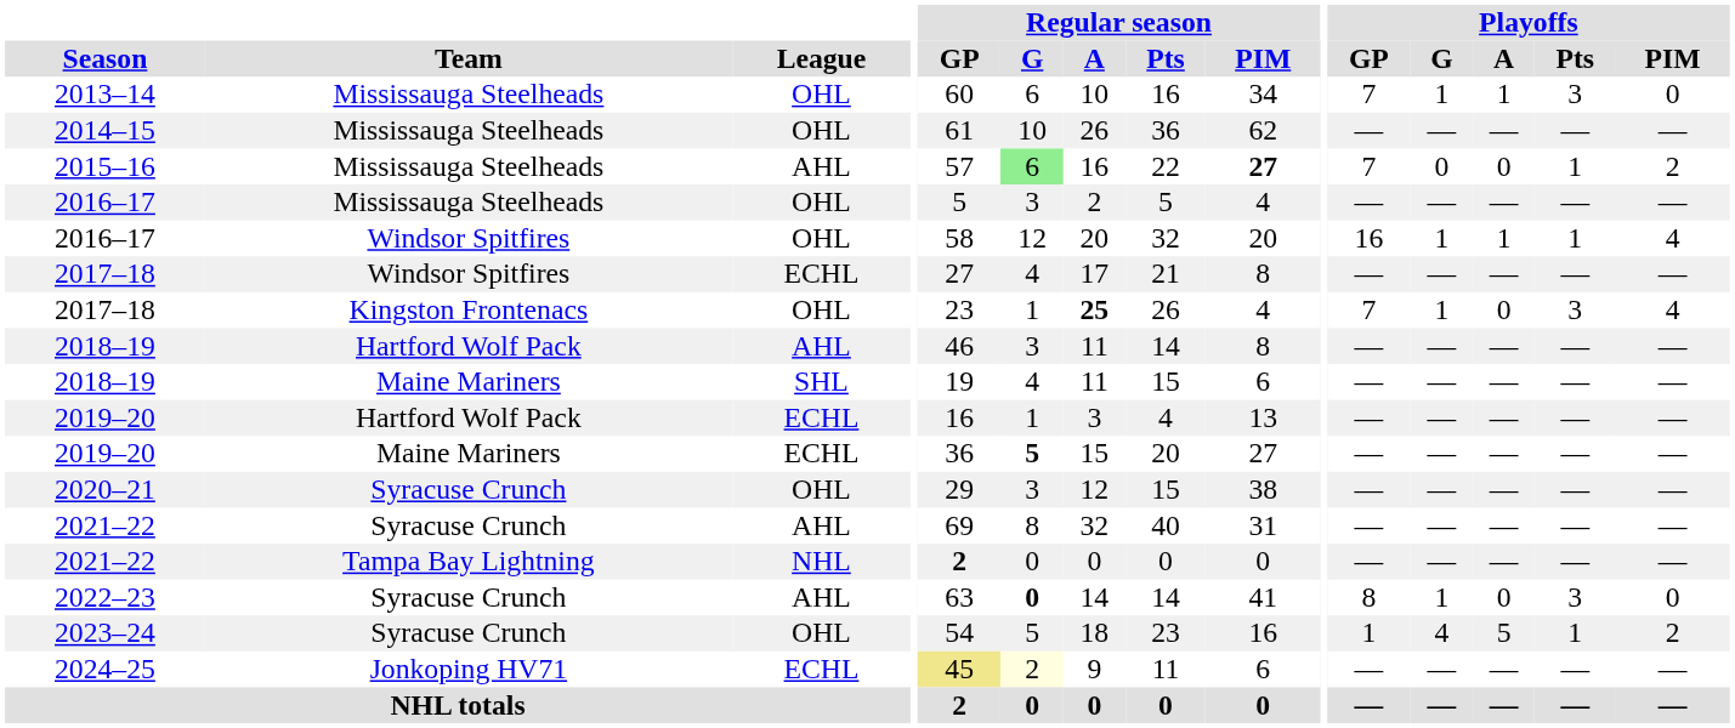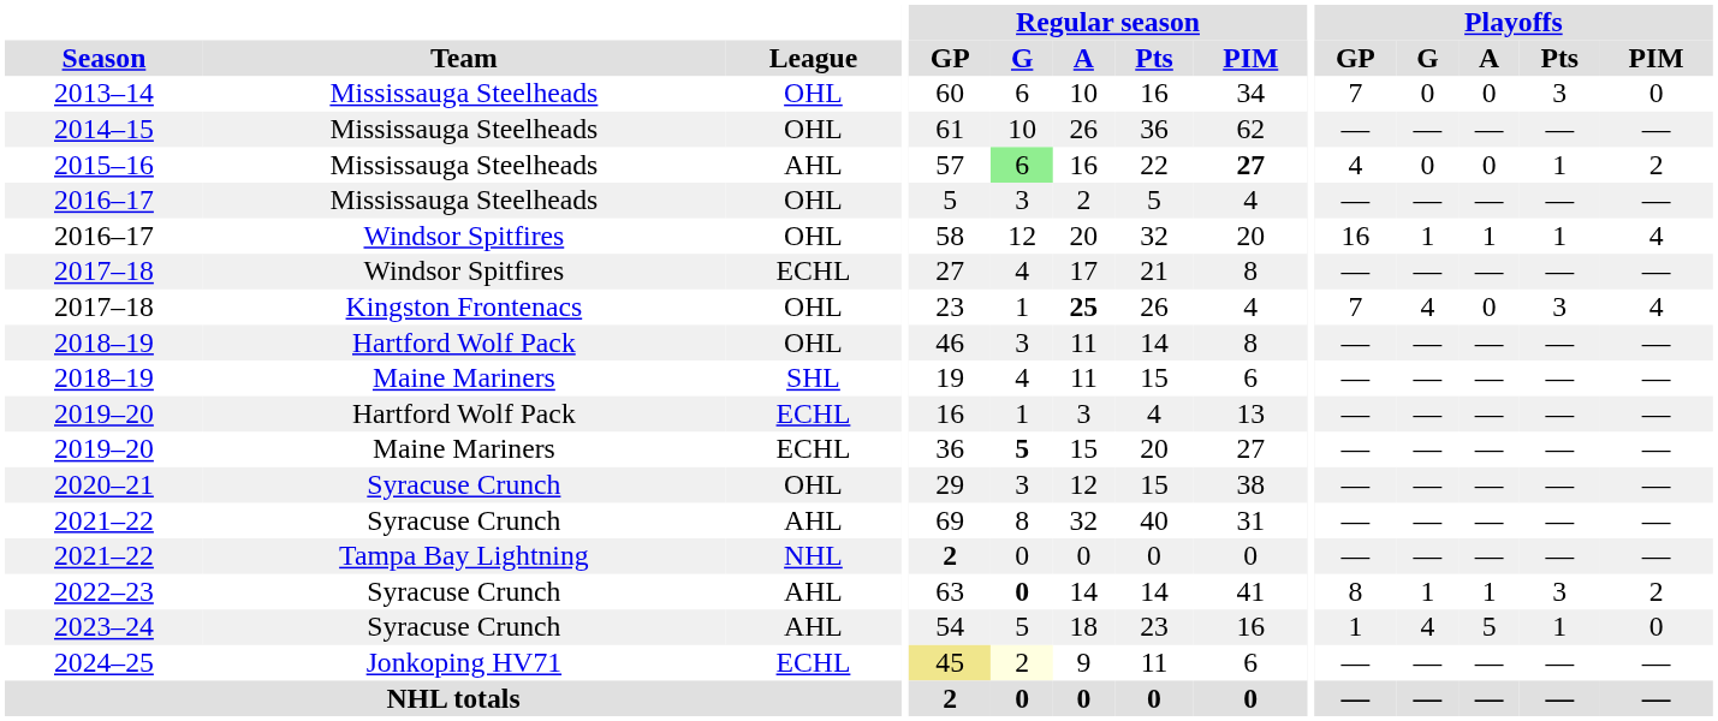 <table border="0" cellpadding="1" cellspacing="0" style="text-align:center; width:60em">
 <tr bgcolor="#e0e0e0">
 <th colspan="3" bgcolor="#ffffff"></th>
 <th rowspan="100" bgcolor="#ffffff"></th>
 <th colspan="5"><a href='#'>Regular season</a></th>
 <th rowspan="100" bgcolor="#ffffff"></th>
 <th colspan="5"><a href='#'>Playoffs</a></th>
 </tr>
 <tr bgcolor="#e0e0e0">
 <th><a href='#'>Season</a></th>
 <th>Team</th>
 <th>League</th>
 <th>GP</th>
 <th><a href='#'>G</a></th>
 <th><a href='#'>A</a></th>
 <th><a href='#'>Pts</a></th>
 <th><a href='#'>PIM</a></th>
 <th>GP</th>
 <th>G</th>
 <th>A</th>
 <th>Pts</th>
 <th>PIM</th>
 </tr>
 <tr>
 <td><a href='#'>2013–14</a></td>
 <td><a href='#'>Mississauga Steelheads</a></td>
 <td><a href='#'>OHL</a></td>
 <td>60</td>
 <td>6</td>
 <td>10</td>
 <td>16</td>
 <td>34</td>
 <td>7</td>
-<td>1</td>
-<td>1</td>
+<td>0</td>
+<td>0</td>
 <td>3</td>
 <td>0</td>
 </tr>
 <tr bgcolor="#f0f0f0">
 <td><a href='#'>2014–15</a></td>
 <td>Mississauga Steelheads</td>
 <td>OHL</td>
 <td>61</td>
 <td>10</td>
 <td>26</td>
 <td>36</td>
 <td>62</td>
 <td>—</td>
 <td>—</td>
 <td>—</td>
 <td>—</td>
 <td>—</td>
 </tr>
 <tr>
 <td><a href='#'>2015–16</a></td>
 <td>Mississauga Steelheads</td>
 <td>AHL</td>
 <td>57</td>
 <td style="background: lightgreen;">6</td>
 <td>16</td>
 <td>22</td>
 <td><strong>27</strong></td>
-<td>7</td>
+<td>4</td>
 <td>0</td>
 <td>0</td>
 <td>1</td>
 <td>2</td>
 </tr>
 <tr bgcolor="#f0f0f0">
 <td><a href='#'>2016–17</a></td>
 <td>Mississauga Steelheads</td>
 <td>OHL</td>
 <td>5</td>
 <td>3</td>
 <td>2</td>
 <td>5</td>
 <td>4</td>
 <td>—</td>
 <td>—</td>
 <td>—</td>
 <td>—</td>
 <td>—</td>
 </tr>
 <tr>
 <td>2016–17</td>
 <td><a href='#'>Windsor Spitfires</a></td>
 <td>OHL</td>
 <td>58</td>
 <td>12</td>
 <td>20</td>
 <td>32</td>
 <td>20</td>
 <td>16</td>
 <td>1</td>
 <td>1</td>
 <td>1</td>
 <td>4</td>
 </tr>
 <tr bgcolor="#f0f0f0">
 <td><a href='#'>2017–18</a></td>
 <td>Windsor Spitfires</td>
 <td>ECHL</td>
 <td>27</td>
 <td>4</td>
 <td>17</td>
 <td>21</td>
 <td>8</td>
 <td>—</td>
 <td>—</td>
 <td>—</td>
 <td>—</td>
 <td>—</td>
 </tr>
 <tr>
 <td>2017–18</td>
 <td><a href='#'>Kingston Frontenacs</a></td>
 <td>OHL</td>
 <td>23</td>
 <td>1</td>
 <td><strong>25</strong></td>
 <td>26</td>
 <td>4</td>
 <td>7</td>
-<td>1</td>
+<td>4</td>
 <td>0</td>
 <td>3</td>
 <td>4</td>
 </tr>
 <tr bgcolor="#f0f0f0">
 <td><a href='#'>2018–19</a></td>
 <td><a href='#'>Hartford Wolf Pack</a></td>
-<td><a href='#'>AHL</a></td>
+<td>OHL</td>
 <td>46</td>
 <td>3</td>
 <td>11</td>
 <td>14</td>
 <td>8</td>
 <td>—</td>
 <td>—</td>
 <td>—</td>
 <td>—</td>
 <td>—</td>
 </tr>
 <tr>
 <td><a href='#'>2018–19</a></td>
 <td><a href='#'>Maine Mariners</a></td>
 <td><a href='#'>SHL</a></td>
 <td>19</td>
 <td>4</td>
 <td>11</td>
 <td>15</td>
 <td>6</td>
 <td>—</td>
 <td>—</td>
 <td>—</td>
 <td>—</td>
 <td>—</td>
 </tr>
 <tr bgcolor="#f0f0f0">
 <td><a href='#'>2019–20</a></td>
 <td>Hartford Wolf Pack</td>
 <td><a href='#'>ECHL</a></td>
 <td>16</td>
 <td>1</td>
 <td>3</td>
 <td>4</td>
 <td>13</td>
 <td>—</td>
 <td>—</td>
 <td>—</td>
 <td>—</td>
 <td>—</td>
 </tr>
 <tr>
 <td><a href='#'>2019–20</a></td>
 <td>Maine Mariners</td>
 <td>ECHL</td>
 <td>36</td>
 <td><strong>5</strong></td>
 <td>15</td>
 <td>20</td>
 <td>27</td>
 <td>—</td>
 <td>—</td>
 <td>—</td>
 <td>—</td>
 <td>—</td>
 </tr>
 <tr bgcolor="#f0f0f0">
 <td><a href='#'>2020–21</a></td>
 <td><a href='#'>Syracuse Crunch</a></td>
 <td>OHL</td>
 <td>29</td>
 <td>3</td>
 <td>12</td>
 <td>15</td>
 <td>38</td>
 <td>—</td>
 <td>—</td>
 <td>—</td>
 <td>—</td>
 <td>—</td>
 </tr>
 <tr>
 <td><a href='#'>2021–22</a></td>
 <td>Syracuse Crunch</td>
 <td>AHL</td>
 <td>69</td>
 <td>8</td>
 <td>32</td>
 <td>40</td>
 <td>31</td>
 <td>—</td>
 <td>—</td>
 <td>—</td>
 <td>—</td>
 <td>—</td>
 </tr>
 <tr bgcolor="#f0f0f0">
 <td><a href='#'>2021–22</a></td>
 <td><a href='#'>Tampa Bay Lightning</a></td>
 <td><a href='#'>NHL</a></td>
 <td><strong>2</strong></td>
 <td>0</td>
 <td>0</td>
 <td>0</td>
 <td>0</td>
 <td>—</td>
 <td>—</td>
 <td>—</td>
 <td>—</td>
 <td>—</td>
 </tr>
 <tr>
 <td><a href='#'>2022–23</a></td>
 <td>Syracuse Crunch</td>
 <td>AHL</td>
 <td>63</td>
 <td><strong>0</strong></td>
 <td>14</td>
 <td>14</td>
 <td>41</td>
 <td>8</td>
 <td>1</td>
-<td>0</td>
+<td>1</td>
 <td>3</td>
-<td>0</td>
+<td>2</td>
 </tr>
 <tr bgcolor="#f0f0f0">
 <td><a href='#'>2023–24</a></td>
 <td>Syracuse Crunch</td>
-<td>OHL</td>
+<td>AHL</td>
 <td>54</td>
 <td>5</td>
 <td>18</td>
 <td>23</td>
 <td>16</td>
 <td>1</td>
 <td>4</td>
 <td>5</td>
 <td>1</td>
-<td>2</td>
+<td>0</td>
 </tr>
 <tr>
 <td><a href='#'>2024–25</a></td>
 <td><a href='#'>Jonkoping HV71</a></td>
 <td><a href='#'>ECHL</a></td>
 <td style="background: khaki;">45</td>
 <td style="background: lightyellow;">2</td>
 <td>9</td>
 <td>11</td>
 <td>6</td>
 <td>—</td>
 <td>—</td>
 <td>—</td>
 <td>—</td>
 <td>—</td>
 </tr>
 <tr bgcolor="#e0e0e0">
 <th colspan="3">NHL totals</th>
 <th>2</th>
 <th>0</th>
 <th>0</th>
 <th>0</th>
 <th>0</th>
 <th>—</th>
 <th>—</th>
 <th>—</th>
 <th>—</th>
 <th>—</th>
 </tr>
 </table>
